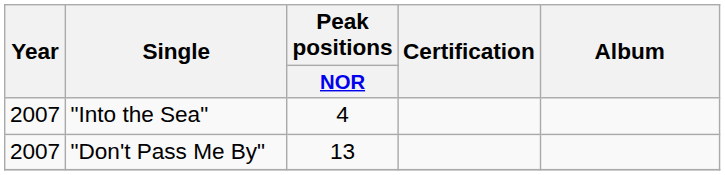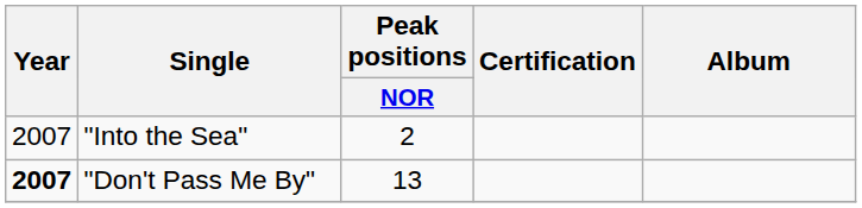 <table class="wikitable">
 <tr>
 <th align="center" rowspan="2" width="10">Year</th>
 <th align="center" rowspan="2" width="150">Single</th>
 <th align="center" colspan="1" width="20">Peak positions</th>
 <th align="center" rowspan="2" width="70">Certification</th>
 <th align="center" rowspan="2" width="120">Album</th>
 </tr>
 <tr>
 <th scope="col" style="width:3em;font-size:90%;"><a href='#'>NOR</a><br></th>
 </tr>
 <tr>
 <td style="text-align:center;">2007</td>
 <td>"Into the Sea"</td>
-<td style="text-align:center;">4</td>
+<td style="text-align:center;">2</td>
 <td style="text-align:center;"></td>
 <td style="text-align:center;"></td>
 </tr>
 <tr>
-<td style="text-align:center;">2007</td>
+<td style="text-align:center;"><strong>2007</strong></td>
 <td>"Don't Pass Me By"</td>
 <td style="text-align:center;">13</td>
 <td style="text-align:center;"></td>
 <td style="text-align:center;"></td>
 </tr>
 <tr>
 </tr>
 </table>
